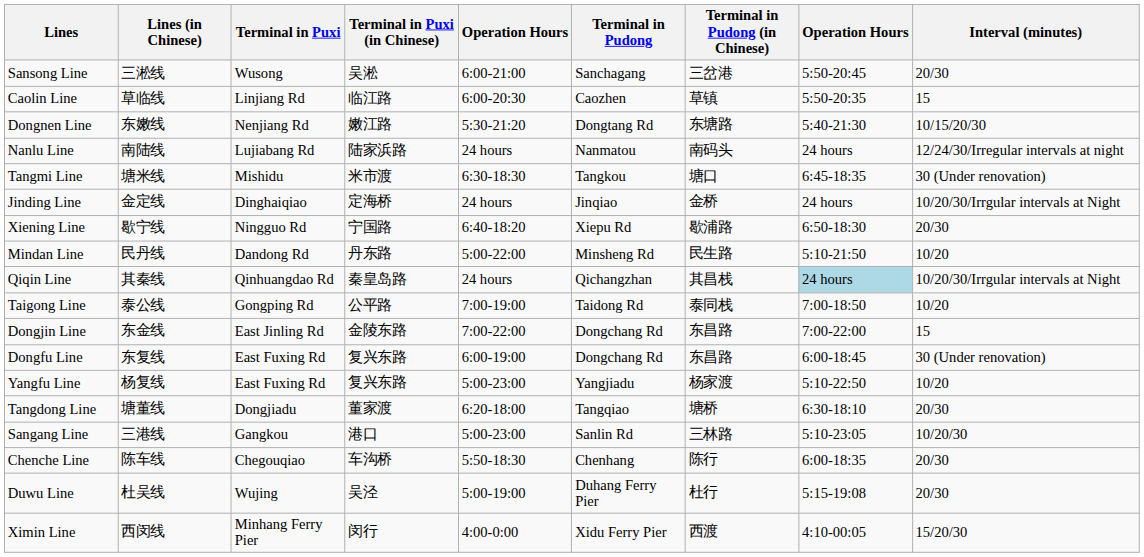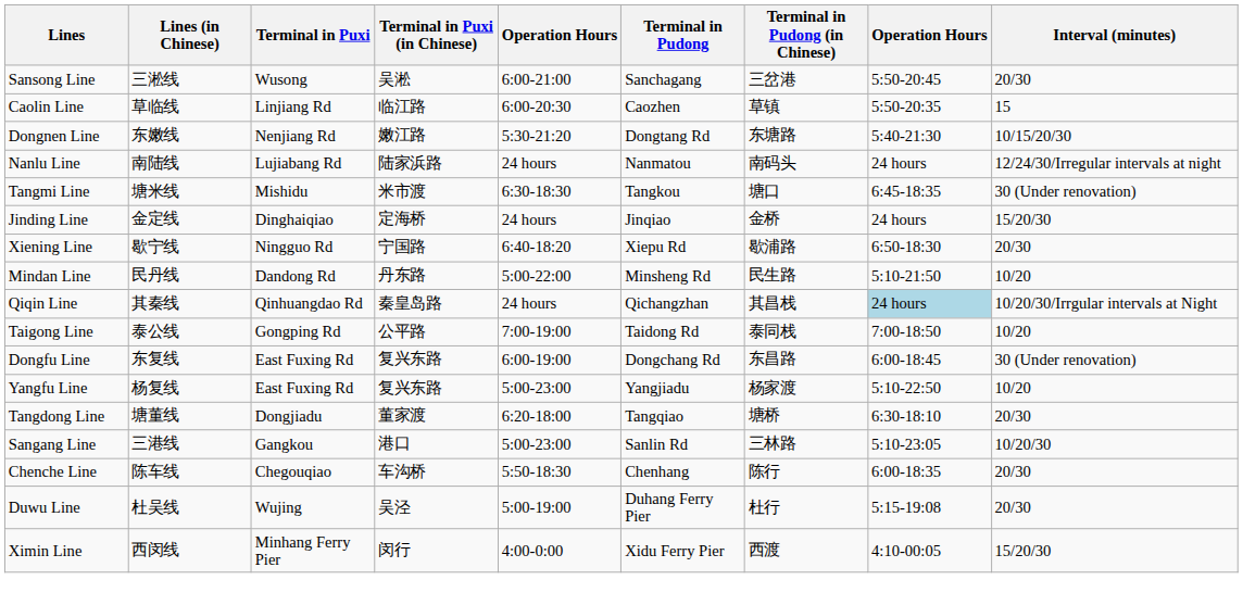 <table class="wikitable">
 <tr>
 <th width=10%>Lines</th>
 <th width=10%>Lines (in Chinese)</th>
 <th width=10%>Terminal in <a href='#'>Puxi</a></th>
 <th width=10%>Terminal in <a href='#'>Puxi</a> (in Chinese)</th>
 <th width=10%>Operation Hours</th>
 <th width=10%>Terminal in <a href='#'>Pudong</a></th>
 <th width=10%>Terminal in <a href='#'>Pudong</a> (in Chinese)</th>
 <th width=10%>Operation Hours</th>
 <th width=20%>Interval (minutes)</th>
 </tr>
 <tr>
 <td>Sansong Line</td>
 <td>三淞线</td>
 <td>Wusong</td>
 <td>吴淞</td>
 <td>6:00-21:00</td>
 <td>Sanchagang</td>
 <td>三岔港</td>
 <td>5:50-20:45</td>
 <td>20/30</td>
 </tr>
 <tr>
 <td>Caolin Line</td>
 <td>草临线</td>
 <td>Linjiang Rd</td>
 <td>临江路</td>
 <td>6:00-20:30</td>
 <td>Caozhen</td>
 <td>草镇</td>
 <td>5:50-20:35</td>
 <td>15</td>
 </tr>
 <tr>
 <td>Dongnen Line</td>
 <td>东嫩线</td>
 <td>Nenjiang Rd</td>
 <td>嫩江路</td>
 <td>5:30-21:20</td>
 <td>Dongtang Rd</td>
 <td>东塘路</td>
 <td>5:40-21:30</td>
 <td>10/15/20/30</td>
 </tr>
 <tr>
 <td>Nanlu Line</td>
 <td>南陆线</td>
 <td>Lujiabang Rd</td>
 <td>陆家浜路</td>
 <td>24 hours</td>
 <td>Nanmatou</td>
 <td>南码头</td>
 <td>24 hours</td>
 <td>12/24/30/Irregular intervals at night</td>
 </tr>
 <tr>
 <td>Tangmi Line</td>
 <td>塘米线</td>
 <td>Mishidu</td>
 <td>米市渡</td>
 <td>6:30-18:30</td>
 <td>Tangkou</td>
 <td>塘口</td>
 <td>6:45-18:35</td>
 <td>30 (Under renovation)</td>
 </tr>
 <tr>
 <td>Jinding Line</td>
 <td>金定线</td>
 <td>Dinghaiqiao</td>
 <td>定海桥</td>
 <td>24 hours</td>
 <td>Jinqiao</td>
 <td>金桥</td>
 <td>24 hours</td>
-<td>10/20/30/Irrgular intervals at Night</td>
+<td>15/20/30</td>
 </tr>
 <tr>
 <td>Xiening Line</td>
 <td>歇宁线</td>
 <td>Ningguo Rd</td>
 <td>宁国路</td>
 <td>6:40-18:20</td>
 <td>Xiepu Rd</td>
 <td>歇浦路</td>
 <td>6:50-18:30</td>
 <td>20/30</td>
 </tr>
 <tr>
 <td>Mindan Line</td>
 <td>民丹线</td>
 <td>Dandong Rd</td>
 <td>丹东路</td>
 <td>5:00-22:00</td>
 <td>Minsheng Rd</td>
 <td>民生路</td>
 <td>5:10-21:50</td>
 <td>10/20</td>
 </tr>
 <tr>
 <td>Qiqin Line</td>
 <td>其秦线</td>
 <td>Qinhuangdao Rd</td>
 <td>秦皇岛路</td>
 <td>24 hours</td>
 <td>Qichangzhan</td>
 <td>其昌栈</td>
 <td style="background: lightblue;">24 hours</td>
 <td>10/20/30/Irrgular intervals at Night</td>
 </tr>
 <tr>
 <td>Taigong Line</td>
 <td>泰公线</td>
 <td>Gongping Rd</td>
 <td>公平路</td>
 <td>7:00-19:00</td>
 <td>Taidong Rd</td>
 <td>泰同栈</td>
 <td>7:00-18:50</td>
 <td>10/20</td>
-</tr>
-<tr>
-<td>Dongjin Line </td>
-<td>东金线</td>
-<td>East Jinling Rd</td>
-<td>金陵东路</td>
-<td>7:00-22:00</td>
-<td>Dongchang Rd</td>
-<td>东昌路</td>
-<td>7:00-22:00</td>
-<td>15</td>
 </tr>
 <tr>
 <td>Dongfu Line</td>
 <td>东复线</td>
 <td>East Fuxing Rd</td>
 <td>复兴东路</td>
 <td>6:00-19:00</td>
 <td>Dongchang Rd</td>
 <td>东昌路</td>
 <td>6:00-18:45</td>
 <td>30 (Under renovation)</td>
 </tr>
 <tr>
 <td>Yangfu Line</td>
 <td>杨复线</td>
 <td>East Fuxing Rd</td>
 <td>复兴东路</td>
 <td>5:00-23:00</td>
 <td>Yangjiadu</td>
 <td>杨家渡</td>
 <td>5:10-22:50</td>
 <td>10/20</td>
 </tr>
 <tr>
 <td>Tangdong Line</td>
 <td>塘董线</td>
 <td>Dongjiadu</td>
 <td>董家渡</td>
 <td>6:20-18:00</td>
 <td>Tangqiao</td>
 <td>塘桥</td>
 <td>6:30-18:10</td>
 <td>20/30</td>
 </tr>
 <tr>
 <td>Sangang Line </td>
 <td>三港线</td>
 <td>Gangkou</td>
 <td>港口</td>
 <td>5:00-23:00</td>
 <td>Sanlin Rd</td>
 <td>三林路</td>
 <td>5:10-23:05</td>
 <td>10/20/30</td>
 </tr>
 <tr>
 <td>Chenche Line </td>
 <td>陈车线</td>
 <td>Chegouqiao</td>
 <td>车沟桥</td>
 <td>5:50-18:30</td>
 <td>Chenhang</td>
 <td>陈行</td>
 <td>6:00-18:35</td>
 <td>20/30</td>
 </tr>
 <tr>
 <td>Duwu Line </td>
 <td>杜吴线</td>
 <td>Wujing</td>
 <td>吴泾</td>
 <td>5:00-19:00</td>
 <td>Duhang Ferry Pier</td>
 <td>杜行</td>
 <td>5:15-19:08</td>
 <td>20/30</td>
 </tr>
 <tr>
 <td>Ximin Line</td>
 <td>西闵线</td>
 <td>Minhang Ferry Pier</td>
 <td>闵行</td>
 <td>4:00-0:00</td>
 <td>Xidu Ferry Pier</td>
 <td>西渡</td>
 <td>4:10-00:05</td>
 <td>15/20/30</td>
 </tr>
 </table>
